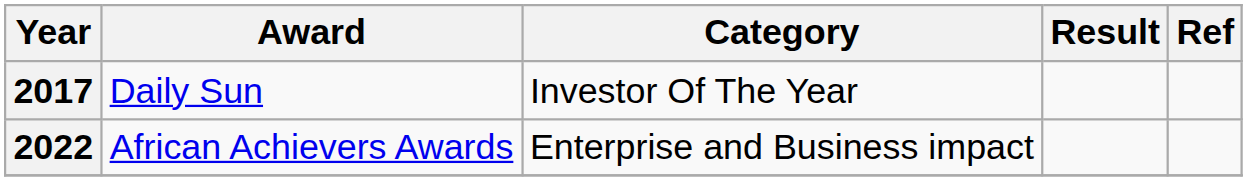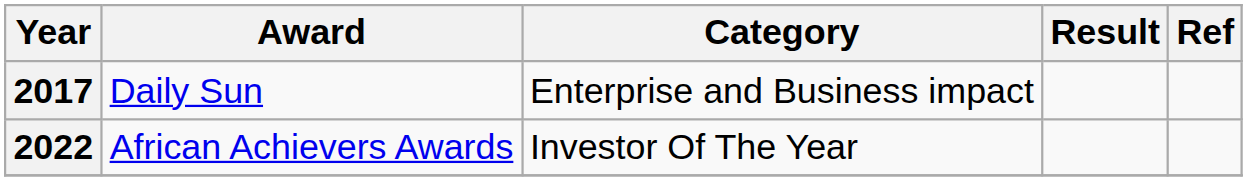 <table class="wikitable sortable">
 <tr>
 <th>Year</th>
 <th>Award</th>
 <th>Category</th>
 <th>Result</th>
 <th>Ref</th>
 </tr>
 <tr>
 <th>2017</th>
 <td><a href='#'>Daily Sun</a></td>
-<td>Investor Of The Year</td>
+<td>Enterprise and Business impact</td>
 <td></td>
 <td></td>
 </tr>
 <tr>
 <th>2022</th>
 <td><a href='#'>African Achievers Awards</a></td>
-<td>Enterprise and Business impact</td>
+<td>Investor Of The Year</td>
 <td></td>
 <td></td>
 </tr>
 <tr>
 </tr>
 </table>
